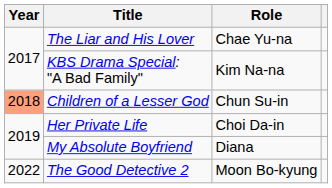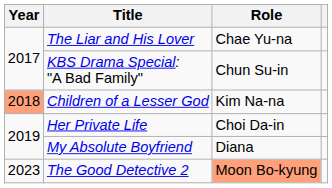 <table class="wikitable">
 <tr>
 <th>Year</th>
 <th>Title</th>
 <th>Role</th>
 <th></th>
 </tr>
 <tr>
 <td rowspan="2">2017</td>
 <td><em><a href='#'>The Liar and His Lover</a></em></td>
 <td>Chae Yu-na</td>
 <td></td>
 </tr>
 <tr>
 <td><em><a href='#'>KBS Drama Special</a>:</em><br>"A Bad Family"</td>
-<td>Kim Na-na</td>
+<td>Chun Su-in</td>
 <td></td>
 </tr>
 <tr>
 <td style="background: lightsalmon;">2018</td>
 <td><em><a href='#'>Children of a Lesser God</a></em></td>
-<td>Chun Su-in</td>
+<td>Kim Na-na</td>
 <td></td>
 </tr>
 <tr>
 <td rowspan="2">2019</td>
 <td><em><a href='#'>Her Private Life</a></em></td>
 <td>Choi Da-in</td>
 <td></td>
 </tr>
 <tr>
 <td><em><a href='#'>My Absolute Boyfriend</a></em></td>
 <td>Diana</td>
 <td></td>
 </tr>
 <tr>
-<td>2022</td>
+<td>2023</td>
 <td><em><a href='#'>The Good Detective 2</a></em></td>
-<td>Moon Bo-kyung</td>
+<td style="background: lightsalmon;">Moon Bo-kyung</td>
 <td></td>
 </tr>
 </table>
